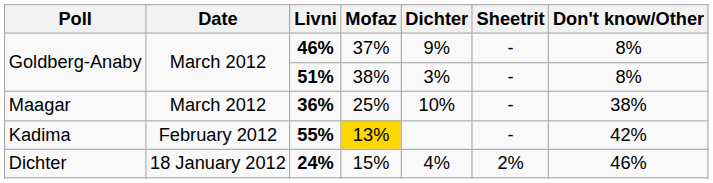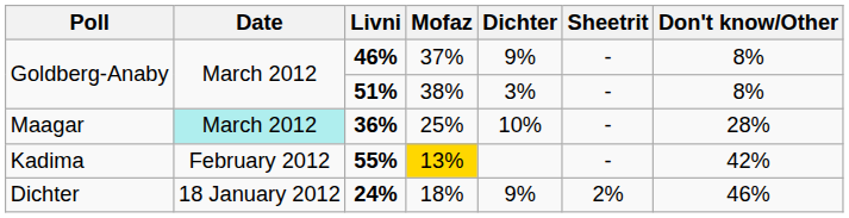 <table class="wikitable" style="text-align:center">
 <tr valign="top">
 <th>Poll</th>
 <th>Date</th>
 <th>Livni</th>
 <th>Mofaz</th>
 <th>Dichter</th>
 <th>Sheetrit</th>
 <th>Don't know/Other</th>
 </tr>
 <tr>
 <td align=left rowspan=2>Goldberg-Anaby</td>
 <td rowspan=2>March 2012</td>
 <td><strong>46%</strong></td>
 <td>37%</td>
 <td>9%</td>
 <td>-</td>
 <td>8%</td>
 </tr>
 <tr>
 <td><strong>51%</strong></td>
 <td>38%</td>
 <td>3%</td>
 <td>-</td>
 <td>8%</td>
 </tr>
 <tr>
 <td align=left>Maagar</td>
-<td>March 2012</td>
+<td style="background: paleturquoise;">March 2012</td>
 <td><strong>36%</strong></td>
 <td>25%</td>
 <td>10%</td>
 <td>-</td>
-<td>38%</td>
+<td>28%</td>
 </tr>
 <tr>
 <td align=left>Kadima</td>
 <td>February 2012</td>
 <td><strong>55%</strong></td>
 <td style="background: gold;">13%</td>
 <td></td>
 <td>-</td>
 <td>42%</td>
 </tr>
 <tr>
 <td align=left>Dichter</td>
 <td>18 January 2012</td>
 <td><strong>24%</strong></td>
-<td>15%</td>
-<td>4%</td>
+<td>18%</td>
+<td>9%</td>
 <td>2%</td>
 <td>46%</td>
 </tr>
 </table>
